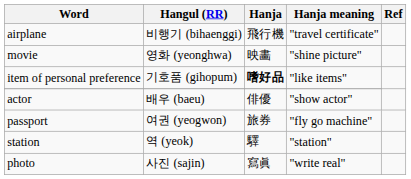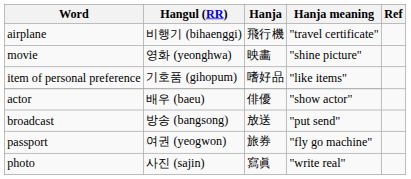 <table class="wikitable">
 <tr>
 <th>Word</th>
 <th>Hangul (<a href='#'>RR</a>)</th>
 <th>Hanja</th>
 <th>Hanja meaning</th>
 <th>Ref</th>
 </tr>
 <tr>
 <td>airplane</td>
 <td>비행기 (bihaenggi)</td>
 <td>飛行機</td>
 <td>"travel certificate"</td>
 <td></td>
 </tr>
 <tr>
 <td>movie</td>
 <td>영화 (yeonghwa)</td>
 <td>映畵</td>
 <td>"shine picture"</td>
 <td></td>
 </tr>
 <tr>
 <td>item of personal preference</td>
 <td>기호품 (gihopum)</td>
-<td><strong>嗜好品</strong></td>
+<td>嗜好品</td>
 <td>"like items"</td>
 </tr>
 <tr>
 </tr>
 <tr>
 <td>actor</td>
 <td>배우 (baeu)</td>
 <td>俳優</td>
 <td>"show actor"</td>
 <td></td>
 </tr>
 <tr>
+<td>broadcast</td>
+<td>방송 (bangsong)</td>
+<td>放送</td>
+<td>"put send"</td>
+<td></td>
+</tr>
+<tr>
 <td>passport</td>
 <td>여권 (yeogwon)</td>
 <td>旅券</td>
 <td>"fly go machine"</td>
-<td></td>
-</tr>
-<tr>
-<td>station</td>
-<td>역 (yeok)</td>
-<td>驛</td>
-<td>"station"</td>
 <td></td>
 </tr>
 <tr>
 <td>photo</td>
 <td>사진 (sajin)</td>
 <td>寫眞</td>
 <td>"write real"</td>
 <td></td>
 </tr>
 </table>
